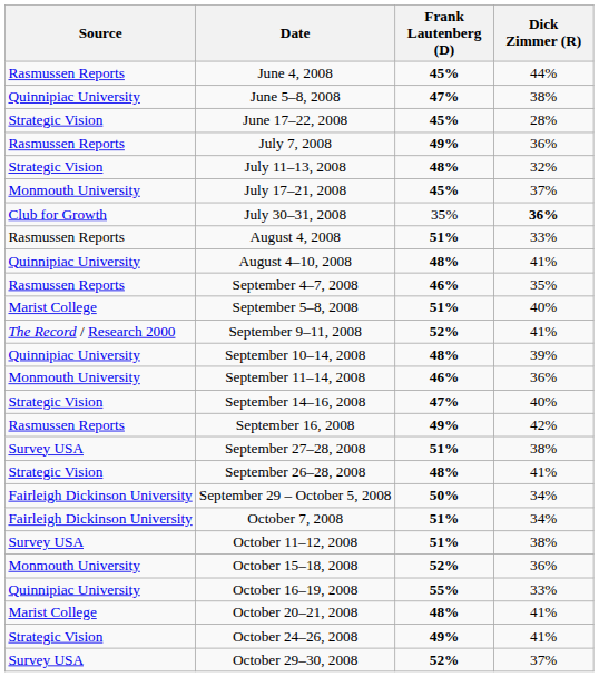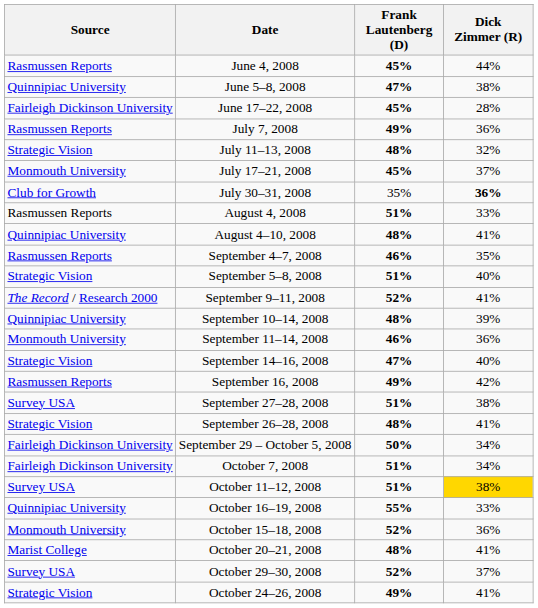 <table class="wikitable" style="text-align:center">
 <tr>
 <th>Source</th>
 <th>Date</th>
 <th style="width:100px;">Frank<br>Lautenberg (D)</th>
 <th style="width:100px;">Dick<br>Zimmer (R)</th>
 </tr>
 <tr>
 <td align=left><a href='#'>Rasmussen Reports</a></td>
 <td>June 4, 2008</td>
 <td><strong>45%</strong></td>
 <td>44%</td>
 </tr>
 <tr>
 <td align=left><a href='#'>Quinnipiac University</a></td>
 <td>June 5–8, 2008</td>
 <td><strong>47%</strong></td>
 <td>38%</td>
 </tr>
 <tr>
-<td align=left><a href='#'>Strategic Vision</a></td>
+<td align=left><a href='#'>Fairleigh Dickinson University</a></td>
 <td>June 17–22, 2008</td>
 <td><strong>45%</strong></td>
 <td>28%</td>
 </tr>
 <tr>
 <td align=left><a href='#'>Rasmussen Reports</a></td>
 <td>July 7, 2008</td>
 <td><strong>49%</strong></td>
 <td>36%</td>
 </tr>
 <tr>
 <td align=left><a href='#'>Strategic Vision</a></td>
 <td>July 11–13, 2008</td>
 <td><strong>48%</strong></td>
 <td>32%</td>
 </tr>
 <tr>
 <td align=left><a href='#'>Monmouth University</a></td>
 <td>July 17–21, 2008</td>
 <td><strong>45%</strong></td>
 <td>37%</td>
 </tr>
 <tr>
 <td align=left><a href='#'>Club for Growth</a></td>
 <td>July 30–31, 2008</td>
 <td>35%</td>
 <td><strong>36%</strong></td>
 </tr>
 <tr>
 <td align=left>Rasmussen Reports</td>
 <td>August 4, 2008</td>
 <td><strong>51%</strong></td>
 <td>33%</td>
 </tr>
 <tr>
 <td align=left><a href='#'>Quinnipiac University</a></td>
 <td>August 4–10, 2008</td>
 <td><strong>48%</strong></td>
 <td>41%</td>
 </tr>
 <tr>
 <td align=left><a href='#'>Rasmussen Reports</a></td>
 <td>September 4–7, 2008</td>
 <td><strong>46%</strong></td>
 <td>35%</td>
 </tr>
 <tr>
-<td align=left><a href='#'>Marist College</a></td>
+<td align=left><a href='#'>Strategic Vision</a></td>
 <td>September 5–8, 2008</td>
 <td><strong>51%</strong></td>
 <td>40%</td>
 </tr>
 <tr>
 <td align=left><em><a href='#'>The Record</a></em> / <a href='#'>Research 2000</a></td>
 <td>September 9–11, 2008</td>
 <td><strong>52%</strong></td>
 <td>41%</td>
 </tr>
 <tr>
 <td align=left><a href='#'>Quinnipiac University</a></td>
 <td>September 10–14, 2008</td>
 <td><strong>48%</strong></td>
 <td>39%</td>
 </tr>
 <tr>
 <td align=left><a href='#'>Monmouth University</a></td>
 <td>September 11–14, 2008</td>
 <td><strong>46%</strong></td>
 <td>36%</td>
 </tr>
 <tr>
 <td align=left><a href='#'>Strategic Vision</a></td>
 <td>September 14–16, 2008</td>
 <td><strong>47%</strong></td>
 <td>40%</td>
 </tr>
 <tr>
 <td align=left><a href='#'>Rasmussen Reports</a></td>
 <td>September 16, 2008</td>
 <td><strong>49%</strong></td>
 <td>42%</td>
 </tr>
 <tr>
 <td align=left><a href='#'>Survey USA</a></td>
 <td>September 27–28, 2008</td>
 <td><strong>51%</strong></td>
 <td>38%</td>
 </tr>
 <tr>
 <td align=left><a href='#'>Strategic Vision</a></td>
 <td>September 26–28, 2008</td>
 <td><strong>48%</strong></td>
 <td>41%</td>
 </tr>
 <tr>
 <td align=left><a href='#'>Fairleigh Dickinson University</a></td>
 <td>September 29 – October 5, 2008</td>
 <td><strong>50%</strong></td>
 <td>34%</td>
 </tr>
 <tr>
 <td align=left><a href='#'>Fairleigh Dickinson University</a></td>
 <td>October 7, 2008</td>
 <td><strong>51%</strong></td>
 <td>34%</td>
 </tr>
 <tr>
 <td align=left><a href='#'>Survey USA</a></td>
 <td>October 11–12, 2008</td>
 <td><strong>51%</strong></td>
-<td>38%</td>
+<td style="background: gold;">38%</td>
+</tr>
+<tr>
+<td align=left><a href='#'>Quinnipiac University</a></td>
+<td>October 16–19, 2008</td>
+<td><strong>55%</strong></td>
+<td>33%</td>
 </tr>
 <tr>
 <td align=left><a href='#'>Monmouth University</a></td>
 <td>October 15–18, 2008</td>
 <td><strong>52%</strong></td>
 <td>36%</td>
 </tr>
 <tr>
-<td align=left><a href='#'>Quinnipiac University</a></td>
-<td>October 16–19, 2008</td>
-<td><strong>55%</strong></td>
-<td>33%</td>
-</tr>
-<tr>
 <td align=left><a href='#'>Marist College</a></td>
 <td>October 20–21, 2008</td>
 <td><strong>48%</strong></td>
-<td>41%</td>
-</tr>
-<tr>
-<td align=left><a href='#'>Strategic Vision</a></td>
-<td>October 24–26, 2008</td>
-<td><strong>49%</strong></td>
 <td>41%</td>
 </tr>
 <tr>
 <td align=left><a href='#'>Survey USA</a></td>
 <td>October 29–30, 2008</td>
 <td><strong>52%</strong></td>
 <td>37%</td>
 </tr>
+<tr>
+<td align=left><a href='#'>Strategic Vision</a></td>
+<td>October 24–26, 2008</td>
+<td><strong>49%</strong></td>
+<td>41%</td>
+</tr>
 </table>
